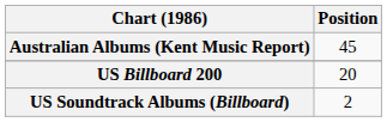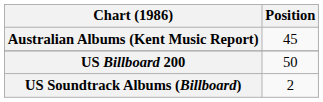 <table class="wikitable sortable plainrowheaders" style="text-align:center">
 <tr>
 <th scope="col">Chart (1986)</th>
 <th scope="col">Position</th>
 </tr>
 <tr>
 <th scope="row">Australian Albums (Kent Music Report)</th>
 <td>45</td>
 </tr>
 <tr>
 </tr>
 <tr>
 <th scope="row">US <em>Billboard</em> 200</th>
-<td>20</td>
+<td>50</td>
 </tr>
 <tr>
 <th scope="row">US Soundtrack Albums (<em>Billboard</em>)</th>
 <td>2</td>
 </tr>
 </table>
